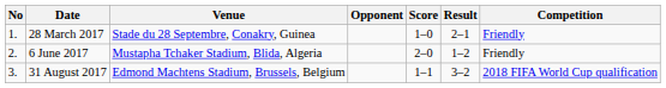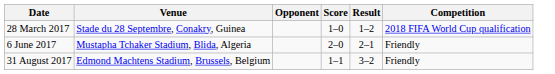 <table class="wikitable">
 <tr>
-<th>No</th>
 <th>Date</th>
 <th>Venue</th>
 <th>Opponent</th>
 <th>Score</th>
 <th>Result</th>
 <th>Competition</th>
 </tr>
 <tr>
-<td>1.</td>
 <td>28 March 2017</td>
 <td><a href='#'>Stade du 28 Septembre</a>, <a href='#'>Conakry</a>, Guinea</td>
 <td></td>
 <td align=center>1–0</td>
-<td align=center>2–1</td>
-<td><a href='#'>Friendly</a></td>
+<td align=center>1–2</td>
+<td><a href='#'>2018 FIFA World Cup qualification</a></td>
 </tr>
 <tr>
-<td>2.</td>
 <td>6 June 2017</td>
 <td><a href='#'>Mustapha Tchaker Stadium</a>, <a href='#'>Blida</a>, Algeria</td>
 <td></td>
 <td align=center>2–0</td>
-<td align=center>1–2</td>
+<td align=center>2–1</td>
 <td>Friendly</td>
 </tr>
 <tr>
-<td>3.</td>
 <td>31 August 2017</td>
 <td><a href='#'>Edmond Machtens Stadium</a>, <a href='#'>Brussels</a>, Belgium</td>
 <td></td>
 <td align=center>1–1</td>
 <td align=center>3–2</td>
-<td><a href='#'>2018 FIFA World Cup qualification</a></td>
+<td>Friendly</td>
 </tr>
 </table>
